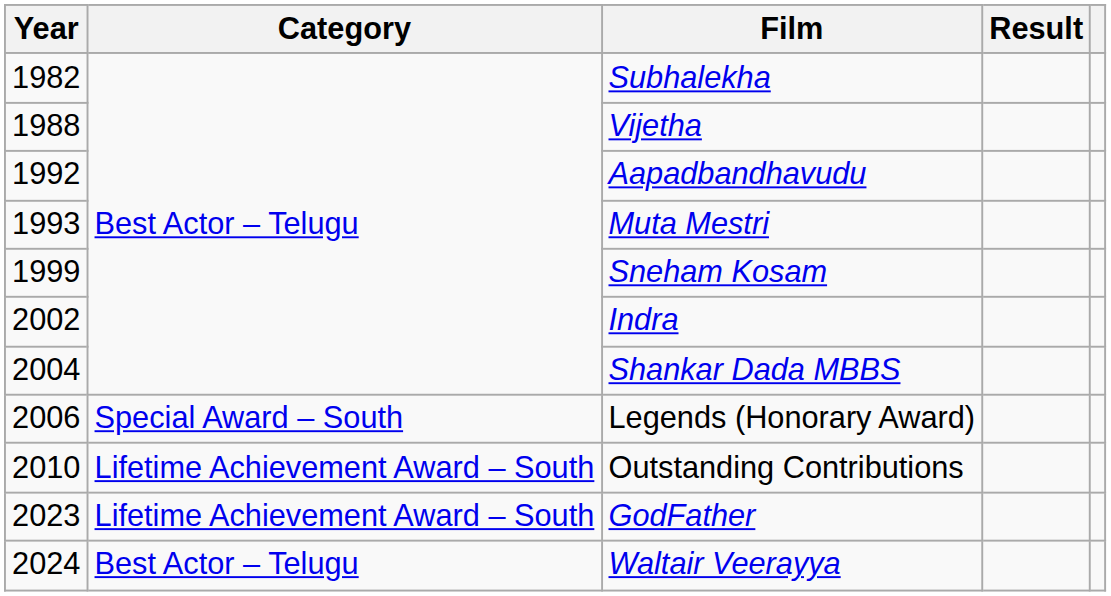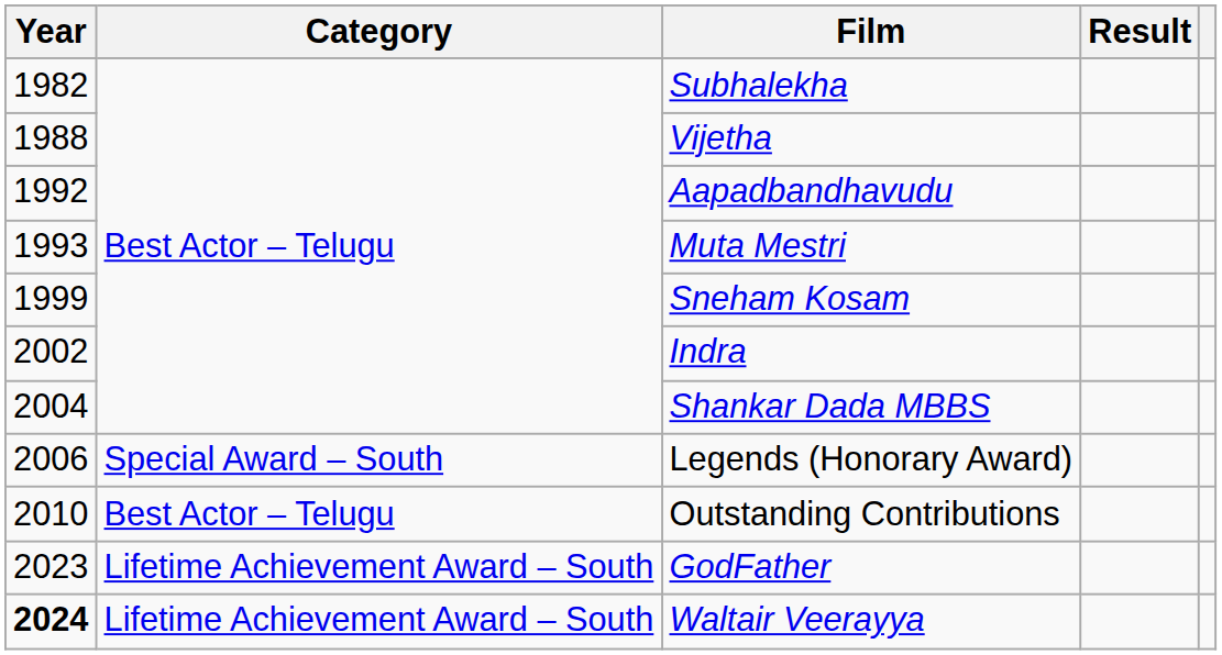 <table class="wikitable">
 <tr>
 <th>Year</th>
 <th>Category</th>
 <th>Film</th>
 <th>Result</th>
 <th></th>
 </tr>
 <tr>
 <td>1982</td>
 <td rowspan="7"><a href='#'>Best Actor – Telugu</a></td>
 <td><em><a href='#'>Subhalekha</a></em></td>
 <td></td>
 <td></td>
 </tr>
 <tr>
 <td>1988</td>
 <td><em><a href='#'>Vijetha</a></em></td>
 <td></td>
 <td></td>
 </tr>
 <tr>
 <td>1992</td>
 <td><em><a href='#'>Aapadbandhavudu</a></em></td>
 <td></td>
 <td></td>
 </tr>
 <tr>
 <td>1993</td>
 <td><em><a href='#'>Muta Mestri</a></em></td>
 <td></td>
 <td></td>
 </tr>
 <tr>
 <td>1999</td>
 <td><em><a href='#'>Sneham Kosam</a></em></td>
 <td></td>
 <td></td>
 </tr>
 <tr>
 <td>2002</td>
 <td><em><a href='#'>Indra</a></em></td>
 <td></td>
 <td></td>
 </tr>
 <tr>
 <td>2004</td>
 <td><em><a href='#'>Shankar Dada MBBS</a></em></td>
 <td></td>
 <td></td>
 </tr>
 <tr>
 <td>2006</td>
 <td><a href='#'>Special Award – South</a></td>
 <td>Legends (Honorary Award)</td>
 <td></td>
 <td></td>
 </tr>
 <tr>
 <td>2010</td>
-<td><a href='#'>Lifetime Achievement Award – South</a></td>
+<td><a href='#'>Best Actor – Telugu</a></td>
 <td>Outstanding Contributions</td>
 <td></td>
 <td></td>
 </tr>
 <tr>
 <td>2023</td>
 <td><a href='#'>Lifetime Achievement Award – South</a></td>
 <td><em><a href='#'>GodFather</a></em></td>
 <td></td>
 <td></td>
 </tr>
 <tr>
-<td>2024</td>
-<td><a href='#'>Best Actor – Telugu</a></td>
+<td><strong>2024</strong></td>
+<td><a href='#'>Lifetime Achievement Award – South</a></td>
 <td><em><a href='#'>Waltair Veerayya</a></em></td>
 <td></td>
 <td></td>
 </tr>
 </table>
